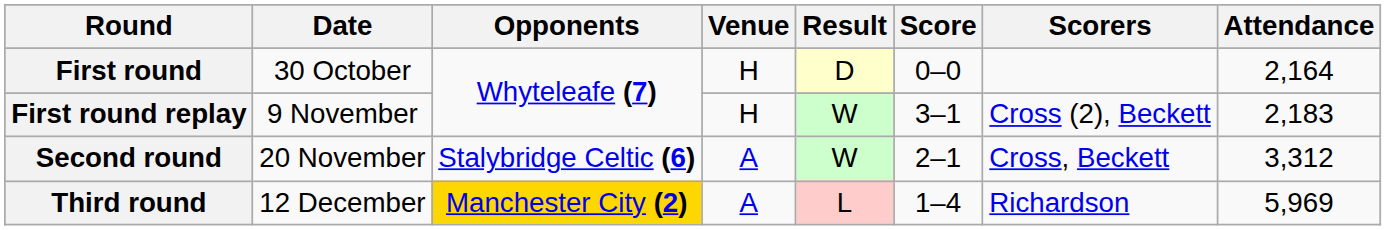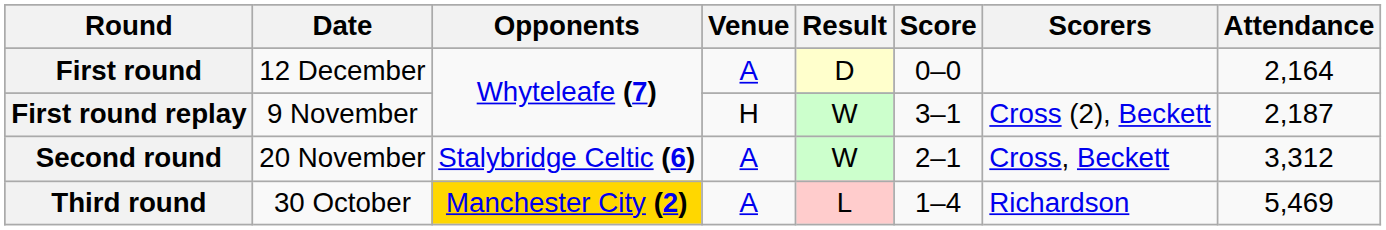 <table class="wikitable" style="text-align:center">
 <tr>
 <th>Round</th>
 <th>Date</th>
 <th>Opponents</th>
 <th>Venue</th>
 <th>Result</th>
 <th>Score</th>
 <th>Scorers</th>
 <th>Attendance</th>
 </tr>
 <tr>
 <th>First round</th>
-<td>30 October</td>
+<td>12 December</td>
 <td rowspan=2><a href='#'>Whyteleafe</a> <strong>(<a href='#'>7</a>)</strong></td>
-<td>H</td>
+<td><a href='#'>A</a></td>
 <td style="background-color:#FFFFCC">D</td>
 <td>0–0</td>
 <td align="left"></td>
 <td>2,164</td>
 </tr>
 <tr>
 <th>First round replay</th>
 <td>9 November</td>
 <td>H</td>
 <td style="background-color:#CCFFCC">W</td>
 <td>3–1</td>
 <td align="left"><a href='#'>Cross</a> (2), <a href='#'>Beckett</a></td>
-<td>2,183</td>
+<td>2,187</td>
 </tr>
 <tr>
 <th>Second round</th>
 <td>20 November</td>
 <td><a href='#'>Stalybridge Celtic</a> <strong>(<a href='#'>6</a>)</strong></td>
 <td><a href='#'>A</a></td>
 <td style="background-color:#CCFFCC">W</td>
 <td>2–1</td>
 <td align="left"><a href='#'>Cross</a>, <a href='#'>Beckett</a></td>
 <td>3,312</td>
 </tr>
 <tr>
 <th>Third round</th>
-<td>12 December</td>
+<td>30 October</td>
 <td style="background: gold;"><a href='#'>Manchester City</a> <strong>(<a href='#'>2</a>)</strong></td>
 <td><a href='#'>A</a></td>
 <td style="background-color:#FFCCCC">L</td>
 <td>1–4</td>
 <td align="left"><a href='#'>Richardson</a></td>
-<td>5,969</td>
+<td>5,469</td>
 </tr>
 </table>
